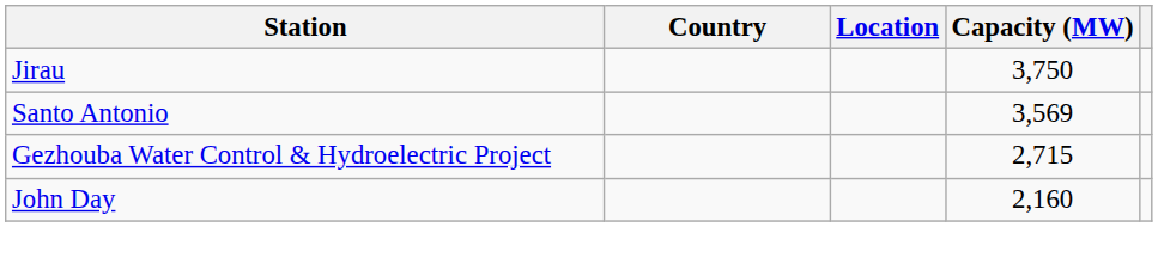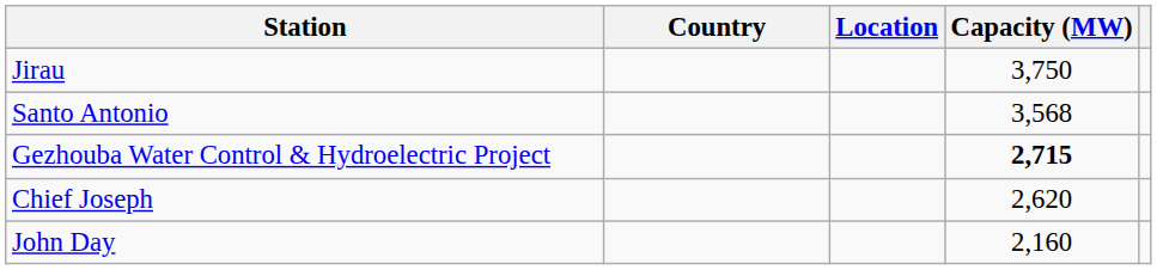 <table class="wikitable sortable static-row-numbers static-row-header-text sort-under-center hover-highlight" "style="font-size: 100%">
 <tr>
 <th style="width:345px;">Station</th>
 <th width=125>Country</th>
 <th><a href='#'>Location</a></th>
 <th>Capacity (<a href='#'>MW</a>)</th>
 <th></th>
 </tr>
 <tr>
 <td><a href='#'>Jirau</a></td>
 <td></td>
 <td></td>
 <td align=center>3,750</td>
 <td></td>
 </tr>
 <tr>
 <td><a href='#'>Santo Antonio</a></td>
 <td></td>
 <td></td>
-<td align=center>3,569</td>
+<td align=center>3,568</td>
 <td></td>
 </tr>
 <tr>
 <td><a href='#'>Gezhouba Water Control & Hydroelectric Project</a></td>
 <td></td>
 <td></td>
-<td align=center>2,715</td>
+<td align=center><strong>2,715</strong></td>
+<td></td>
+</tr>
+<tr>
+<td><a href='#'>Chief Joseph</a></td>
+<td></td>
+<td></td>
+<td align=center>2,620</td>
 <td></td>
 </tr>
 <tr>
 <td><a href='#'>John Day</a></td>
 <td></td>
 <td></td>
 <td align=center>2,160</td>
 <td></td>
 </tr>
 </table>
